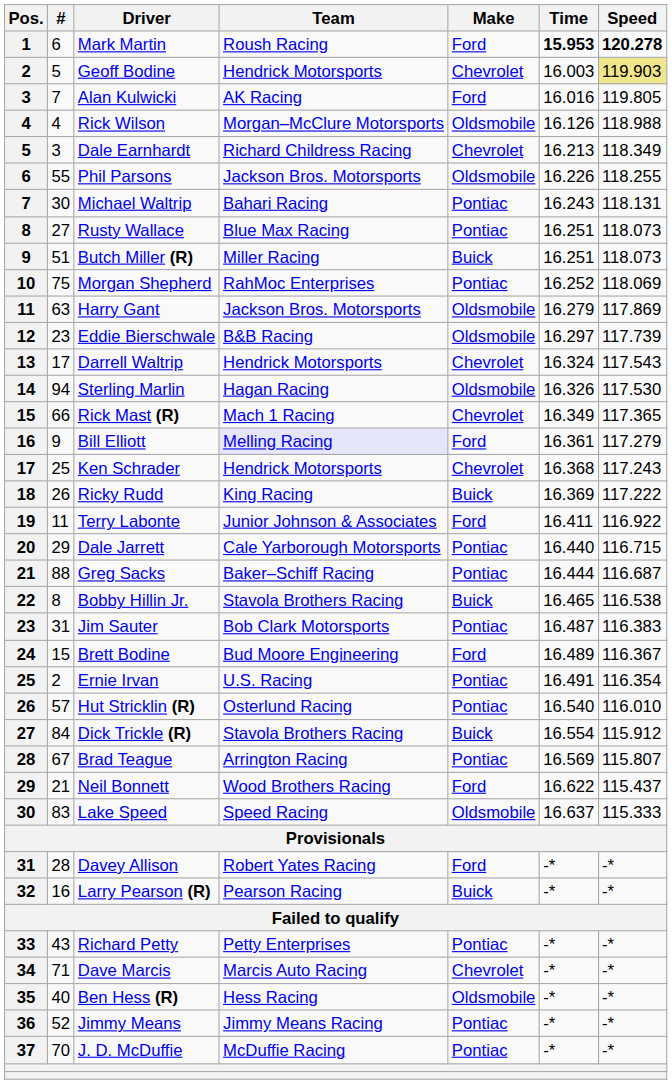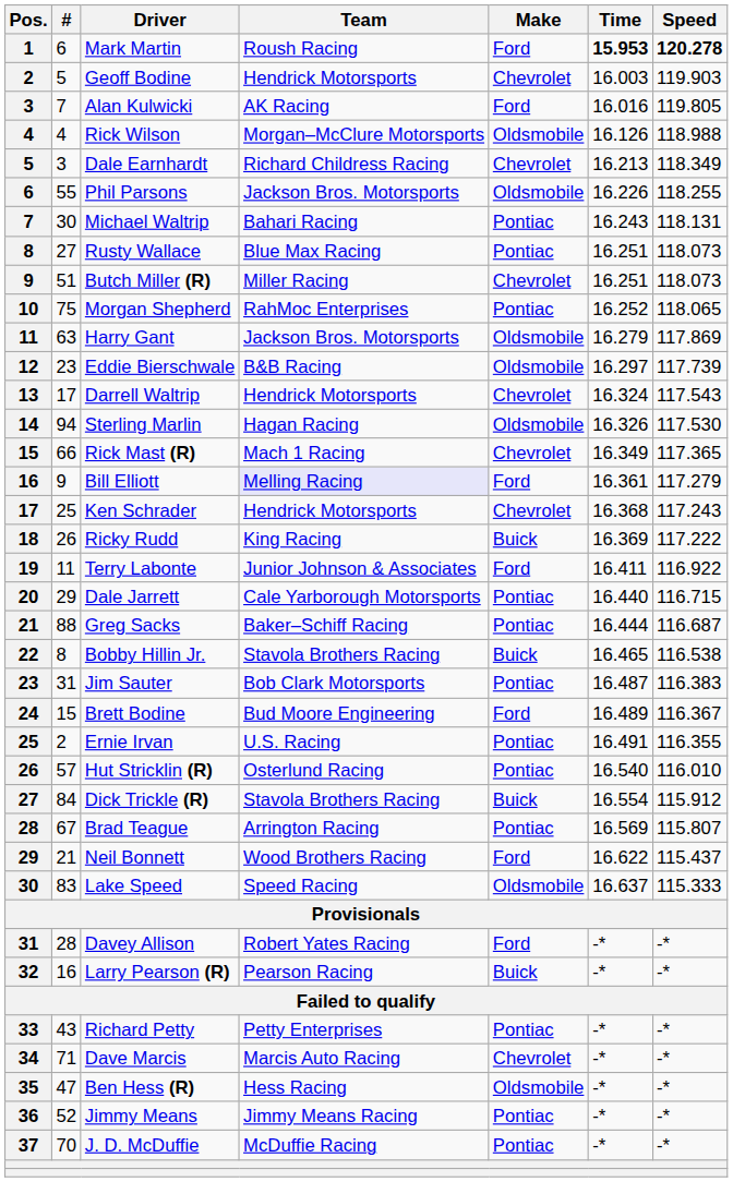 <table class="wikitable" style="font-size:95%">
 <tr>
 <th>Pos.</th>
 <th>#</th>
 <th>Driver</th>
 <th>Team</th>
 <th>Make</th>
 <th>Time</th>
 <th>Speed</th>
 </tr>
 <tr>
 <th>1</th>
 <td>6</td>
 <td><a href='#'>Mark Martin</a></td>
 <td><a href='#'>Roush Racing</a></td>
 <td><a href='#'>Ford</a></td>
 <td><strong>15.953</strong></td>
 <td><strong>120.278</strong></td>
 </tr>
 <tr>
 <th>2</th>
 <td>5</td>
 <td><a href='#'>Geoff Bodine</a></td>
 <td><a href='#'>Hendrick Motorsports</a></td>
 <td><a href='#'>Chevrolet</a></td>
 <td>16.003</td>
-<td style="background: khaki;">119.903</td>
+<td>119.903</td>
 </tr>
 <tr>
 <th>3</th>
 <td>7</td>
 <td><a href='#'>Alan Kulwicki</a></td>
 <td><a href='#'>AK Racing</a></td>
 <td><a href='#'>Ford</a></td>
 <td>16.016</td>
 <td>119.805</td>
 </tr>
 <tr>
 <th>4</th>
 <td>4</td>
 <td><a href='#'>Rick Wilson</a></td>
 <td><a href='#'>Morgan–McClure Motorsports</a></td>
 <td><a href='#'>Oldsmobile</a></td>
 <td>16.126</td>
 <td>118.988</td>
 </tr>
 <tr>
 <th>5</th>
 <td>3</td>
 <td><a href='#'>Dale Earnhardt</a></td>
 <td><a href='#'>Richard Childress Racing</a></td>
 <td><a href='#'>Chevrolet</a></td>
 <td>16.213</td>
 <td>118.349</td>
 </tr>
 <tr>
 <th>6</th>
 <td>55</td>
 <td><a href='#'>Phil Parsons</a></td>
 <td><a href='#'>Jackson Bros. Motorsports</a></td>
 <td><a href='#'>Oldsmobile</a></td>
 <td>16.226</td>
 <td>118.255</td>
 </tr>
 <tr>
 <th>7</th>
 <td>30</td>
 <td><a href='#'>Michael Waltrip</a></td>
 <td><a href='#'>Bahari Racing</a></td>
 <td><a href='#'>Pontiac</a></td>
 <td>16.243</td>
 <td>118.131</td>
 </tr>
 <tr>
 <th>8</th>
 <td>27</td>
 <td><a href='#'>Rusty Wallace</a></td>
 <td><a href='#'>Blue Max Racing</a></td>
 <td><a href='#'>Pontiac</a></td>
 <td>16.251</td>
 <td>118.073</td>
 </tr>
 <tr>
 <th>9</th>
 <td>51</td>
 <td><a href='#'>Butch Miller</a> <strong>(R)</strong></td>
 <td><a href='#'>Miller Racing</a></td>
-<td><a href='#'>Buick</a></td>
+<td><a href='#'>Chevrolet</a></td>
 <td>16.251</td>
 <td>118.073</td>
 </tr>
 <tr>
 <th>10</th>
 <td>75</td>
 <td><a href='#'>Morgan Shepherd</a></td>
 <td><a href='#'>RahMoc Enterprises</a></td>
 <td><a href='#'>Pontiac</a></td>
 <td>16.252</td>
-<td>118.069</td>
+<td>118.065</td>
 </tr>
 <tr>
 <th>11</th>
 <td>63</td>
 <td><a href='#'>Harry Gant</a></td>
 <td><a href='#'>Jackson Bros. Motorsports</a></td>
 <td><a href='#'>Oldsmobile</a></td>
 <td>16.279</td>
 <td>117.869</td>
 </tr>
 <tr>
 <th>12</th>
 <td>23</td>
 <td><a href='#'>Eddie Bierschwale</a></td>
 <td><a href='#'>B&B Racing</a></td>
 <td><a href='#'>Oldsmobile</a></td>
 <td>16.297</td>
 <td>117.739</td>
 </tr>
 <tr>
 <th>13</th>
 <td>17</td>
 <td><a href='#'>Darrell Waltrip</a></td>
 <td><a href='#'>Hendrick Motorsports</a></td>
 <td><a href='#'>Chevrolet</a></td>
 <td>16.324</td>
 <td>117.543</td>
 </tr>
 <tr>
 <th>14</th>
 <td>94</td>
 <td><a href='#'>Sterling Marlin</a></td>
 <td><a href='#'>Hagan Racing</a></td>
 <td><a href='#'>Oldsmobile</a></td>
 <td>16.326</td>
 <td>117.530</td>
 </tr>
 <tr>
 <th>15</th>
 <td>66</td>
 <td><a href='#'>Rick Mast</a> <strong>(R)</strong></td>
 <td><a href='#'>Mach 1 Racing</a></td>
 <td><a href='#'>Chevrolet</a></td>
 <td>16.349</td>
 <td>117.365</td>
 </tr>
 <tr>
 <th>16</th>
 <td>9</td>
 <td><a href='#'>Bill Elliott</a></td>
 <td style="background: lavender;"><a href='#'>Melling Racing</a></td>
 <td><a href='#'>Ford</a></td>
 <td>16.361</td>
 <td>117.279</td>
 </tr>
 <tr>
 <th>17</th>
 <td>25</td>
 <td><a href='#'>Ken Schrader</a></td>
 <td><a href='#'>Hendrick Motorsports</a></td>
 <td><a href='#'>Chevrolet</a></td>
 <td>16.368</td>
 <td>117.243</td>
 </tr>
 <tr>
 <th>18</th>
 <td>26</td>
 <td><a href='#'>Ricky Rudd</a></td>
 <td><a href='#'>King Racing</a></td>
 <td><a href='#'>Buick</a></td>
 <td>16.369</td>
 <td>117.222</td>
 </tr>
 <tr>
 <th>19</th>
 <td>11</td>
 <td><a href='#'>Terry Labonte</a></td>
 <td><a href='#'>Junior Johnson & Associates</a></td>
 <td><a href='#'>Ford</a></td>
 <td>16.411</td>
 <td>116.922</td>
 </tr>
 <tr>
 <th>20</th>
 <td>29</td>
 <td><a href='#'>Dale Jarrett</a></td>
 <td><a href='#'>Cale Yarborough Motorsports</a></td>
 <td><a href='#'>Pontiac</a></td>
 <td>16.440</td>
 <td>116.715</td>
 </tr>
 <tr>
 <th>21</th>
 <td>88</td>
 <td><a href='#'>Greg Sacks</a></td>
 <td><a href='#'>Baker–Schiff Racing</a></td>
 <td><a href='#'>Pontiac</a></td>
 <td>16.444</td>
 <td>116.687</td>
 </tr>
 <tr>
 <th>22</th>
 <td>8</td>
 <td><a href='#'>Bobby Hillin Jr.</a></td>
 <td><a href='#'>Stavola Brothers Racing</a></td>
 <td><a href='#'>Buick</a></td>
 <td>16.465</td>
 <td>116.538</td>
 </tr>
 <tr>
 <th>23</th>
 <td>31</td>
 <td><a href='#'>Jim Sauter</a></td>
 <td><a href='#'>Bob Clark Motorsports</a></td>
 <td><a href='#'>Pontiac</a></td>
 <td>16.487</td>
 <td>116.383</td>
 </tr>
 <tr>
 <th>24</th>
 <td>15</td>
 <td><a href='#'>Brett Bodine</a></td>
 <td><a href='#'>Bud Moore Engineering</a></td>
 <td><a href='#'>Ford</a></td>
 <td>16.489</td>
 <td>116.367</td>
 </tr>
 <tr>
 <th>25</th>
 <td>2</td>
 <td><a href='#'>Ernie Irvan</a></td>
 <td><a href='#'>U.S. Racing</a></td>
 <td><a href='#'>Pontiac</a></td>
 <td>16.491</td>
-<td>116.354</td>
+<td>116.355</td>
 </tr>
 <tr>
 <th>26</th>
 <td>57</td>
 <td><a href='#'>Hut Stricklin</a> <strong>(R)</strong></td>
 <td><a href='#'>Osterlund Racing</a></td>
 <td><a href='#'>Pontiac</a></td>
 <td>16.540</td>
 <td>116.010</td>
 </tr>
 <tr>
 <th>27</th>
 <td>84</td>
 <td><a href='#'>Dick Trickle</a> <strong>(R)</strong></td>
 <td><a href='#'>Stavola Brothers Racing</a></td>
 <td><a href='#'>Buick</a></td>
 <td>16.554</td>
 <td>115.912</td>
 </tr>
 <tr>
 <th>28</th>
 <td>67</td>
 <td><a href='#'>Brad Teague</a></td>
 <td><a href='#'>Arrington Racing</a></td>
 <td><a href='#'>Pontiac</a></td>
 <td>16.569</td>
 <td>115.807</td>
 </tr>
 <tr>
 <th>29</th>
 <td>21</td>
 <td><a href='#'>Neil Bonnett</a></td>
 <td><a href='#'>Wood Brothers Racing</a></td>
 <td><a href='#'>Ford</a></td>
 <td>16.622</td>
 <td>115.437</td>
 </tr>
 <tr>
 <th>30</th>
 <td>83</td>
 <td><a href='#'>Lake Speed</a></td>
 <td><a href='#'>Speed Racing</a></td>
 <td><a href='#'>Oldsmobile</a></td>
 <td>16.637</td>
 <td>115.333</td>
 </tr>
 <tr>
 <th colspan="7">Provisionals</th>
 </tr>
 <tr>
 <th>31</th>
 <td>28</td>
 <td><a href='#'>Davey Allison</a></td>
 <td><a href='#'>Robert Yates Racing</a></td>
 <td><a href='#'>Ford</a></td>
 <td>-*</td>
 <td>-*</td>
 </tr>
 <tr>
 <th>32</th>
 <td>16</td>
 <td><a href='#'>Larry Pearson</a> <strong>(R)</strong></td>
 <td><a href='#'>Pearson Racing</a></td>
 <td><a href='#'>Buick</a></td>
 <td>-*</td>
 <td>-*</td>
 </tr>
 <tr>
 <th colspan="7">Failed to qualify</th>
 </tr>
 <tr>
 <th>33</th>
 <td>43</td>
 <td><a href='#'>Richard Petty</a></td>
 <td><a href='#'>Petty Enterprises</a></td>
 <td><a href='#'>Pontiac</a></td>
 <td>-*</td>
 <td>-*</td>
 </tr>
 <tr>
 <th>34</th>
 <td>71</td>
 <td><a href='#'>Dave Marcis</a></td>
 <td><a href='#'>Marcis Auto Racing</a></td>
 <td><a href='#'>Chevrolet</a></td>
 <td>-*</td>
 <td>-*</td>
 </tr>
 <tr>
 <th>35</th>
-<td>40</td>
+<td>47</td>
 <td><a href='#'>Ben Hess</a> <strong>(R)</strong></td>
 <td><a href='#'>Hess Racing</a></td>
 <td><a href='#'>Oldsmobile</a></td>
 <td>-*</td>
 <td>-*</td>
 </tr>
 <tr>
 <th>36</th>
 <td>52</td>
 <td><a href='#'>Jimmy Means</a></td>
 <td><a href='#'>Jimmy Means Racing</a></td>
 <td><a href='#'>Pontiac</a></td>
 <td>-*</td>
 <td>-*</td>
 </tr>
 <tr>
 <th>37</th>
 <td>70</td>
 <td><a href='#'>J. D. McDuffie</a></td>
 <td><a href='#'>McDuffie Racing</a></td>
 <td><a href='#'>Pontiac</a></td>
 <td>-*</td>
 <td>-*</td>
 </tr>
 <tr>
 <th colspan="7"></th>
 </tr>
 <tr>
 <th colspan="7"></th>
 </tr>
 </table>
